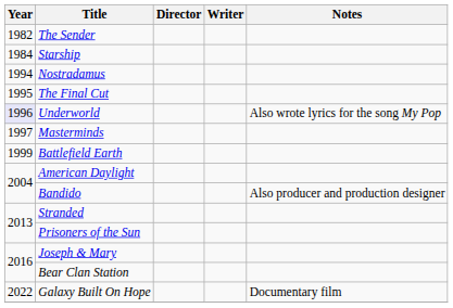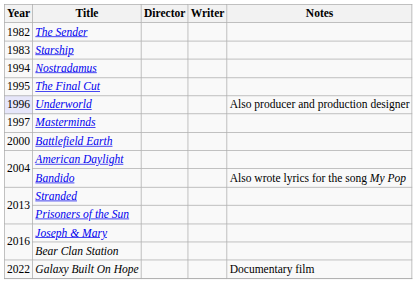 <table class="wikitable">
 <tr>
 <th>Year</th>
 <th>Title</th>
 <th>Director</th>
 <th>Writer</th>
 <th>Notes</th>
 </tr>
 <tr>
 <td>1982</td>
 <td><em><a href='#'>The Sender</a></em></td>
 <td></td>
 <td></td>
 <td></td>
 </tr>
 <tr>
-<td>1984</td>
+<td>1983</td>
 <td><em><a href='#'>Starship</a></em></td>
 <td></td>
 <td></td>
 <td></td>
 </tr>
 <tr>
 <td>1994</td>
 <td><em><a href='#'>Nostradamus</a></em></td>
 <td></td>
 <td></td>
 <td></td>
 </tr>
 <tr>
 <td>1995</td>
 <td><em><a href='#'>The Final Cut</a></em></td>
 <td></td>
 <td></td>
 <td></td>
 </tr>
 <tr>
 <td style="background: lavender;">1996</td>
 <td><em><a href='#'>Underworld</a></em></td>
 <td></td>
 <td></td>
-<td>Also wrote lyrics for the song <em>My Pop</em></td>
+<td>Also producer and production designer</td>
 </tr>
 <tr>
 <td>1997</td>
 <td><em><a href='#'>Masterminds</a></em></td>
 <td></td>
 <td></td>
 <td></td>
 </tr>
 <tr>
-<td>1999</td>
+<td>2000</td>
 <td><em><a href='#'>Battlefield Earth</a></em></td>
 <td></td>
 <td></td>
 <td></td>
 </tr>
 <tr>
 <td rowspan="2">2004</td>
 <td><em><a href='#'>American Daylight</a></em></td>
 <td></td>
 <td></td>
 <td></td>
 </tr>
 <tr>
 <td><em><a href='#'>Bandido</a></em></td>
 <td></td>
 <td></td>
-<td>Also producer and production designer</td>
+<td>Also wrote lyrics for the song <em>My Pop</em></td>
 </tr>
 <tr>
 <td rowspan=2>2013</td>
 <td><em><a href='#'>Stranded</a></em></td>
 <td></td>
 <td></td>
 <td></td>
 </tr>
 <tr>
 <td><em><a href='#'>Prisoners of the Sun</a></em></td>
 <td></td>
 <td></td>
 <td></td>
 </tr>
 <tr>
 <td rowspan="2">2016</td>
 <td><em><a href='#'>Joseph & Mary</a></em></td>
 <td></td>
 <td></td>
 <td></td>
 </tr>
 <tr>
 <td><em>Bear Clan Station</em></td>
 <td></td>
 <td></td>
 <td></td>
 </tr>
 <tr>
 <td>2022</td>
 <td><em>Galaxy Built On Hope</em></td>
 <td></td>
 <td></td>
 <td>Documentary film</td>
 </tr>
 <tr>
 </tr>
 </table>
